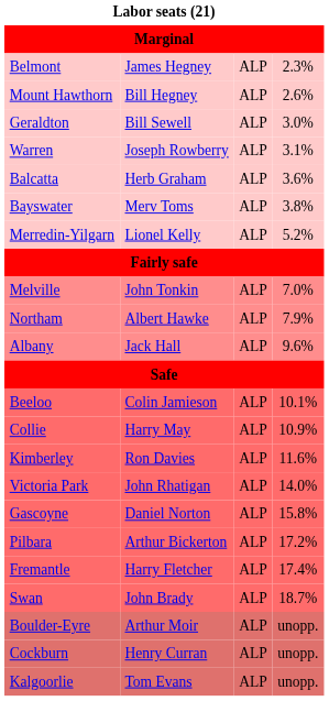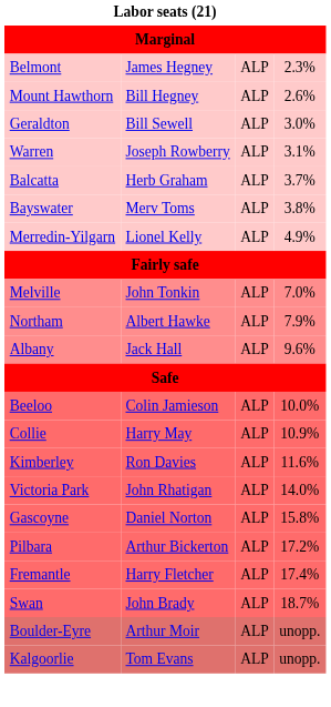 <table class="toccolours" cellpadding="5" cellspacing="0" style="float:left; margin-right:.5em; margin-top:.4em; font-size:90%;">
 <tr>
 <td COLSPAN=4 align="center"><strong>Labor seats (21)</strong></td>
 </tr>
 <tr>
 <td COLSPAN=4 align="center" bgcolor="red"><span><strong>Marginal</strong></span></td>
 </tr>
 <tr>
 <td align="left" bgcolor="FFCACA"><a href='#'>Belmont</a></td>
 <td align="left" bgcolor="FFCACA"><a href='#'>James Hegney</a></td>
 <td align="left" bgcolor="FFCACA">ALP</td>
 <td align="center" bgcolor="FFCACA">2.3%</td>
 </tr>
 <tr>
 <td align="left" bgcolor="FFCACA"><a href='#'>Mount Hawthorn</a></td>
 <td align="left" bgcolor="FFCACA"><a href='#'>Bill Hegney</a></td>
 <td align="left" bgcolor="FFCACA">ALP</td>
 <td align="center" bgcolor="FFCACA">2.6%</td>
 </tr>
 <tr>
 <td align="left" bgcolor="FFCACA"><a href='#'>Geraldton</a></td>
 <td align="left" bgcolor="FFCACA"><a href='#'>Bill Sewell</a></td>
 <td align="left" bgcolor="FFCACA">ALP</td>
 <td align="center" bgcolor="FFCACA">3.0%</td>
 </tr>
 <tr>
 <td align="left" bgcolor="FFCACA"><a href='#'>Warren</a></td>
 <td align="left" bgcolor="FFCACA"><a href='#'>Joseph Rowberry</a></td>
 <td align="left" bgcolor="FFCACA">ALP</td>
 <td align="center" bgcolor="FFCACA">3.1%</td>
 </tr>
 <tr>
 <td align="left" bgcolor="FFCACA"><a href='#'>Balcatta</a></td>
 <td align="left" bgcolor="FFCACA"><a href='#'>Herb Graham</a></td>
 <td align="left" bgcolor="FFCACA">ALP</td>
-<td align="center" bgcolor="FFCACA">3.6%</td>
+<td align="center" bgcolor="FFCACA">3.7%</td>
 </tr>
 <tr>
 <td align="left" bgcolor="FFCACA"><a href='#'>Bayswater</a></td>
 <td align="left" bgcolor="FFCACA"><a href='#'>Merv Toms</a></td>
 <td align="left" bgcolor="FFCACA">ALP</td>
 <td align="center" bgcolor="FFCACA">3.8%</td>
 </tr>
 <tr>
 <td align="left" bgcolor="FFCACA"><a href='#'>Merredin-Yilgarn</a></td>
 <td align="left" bgcolor="FFCACA"><a href='#'>Lionel Kelly</a></td>
 <td align="left" bgcolor="FFCACA">ALP</td>
-<td align="center" bgcolor="FFCACA">5.2%</td>
+<td align="center" bgcolor="FFCACA">4.9%</td>
 </tr>
 <tr>
 <td COLSPAN=4 align="center" bgcolor="red"><span><strong>Fairly safe</strong></span></td>
 </tr>
 <tr>
 <td align="left" bgcolor="FF8D8D"><a href='#'>Melville</a></td>
 <td align="left" bgcolor="FF8D8D"><a href='#'>John Tonkin</a></td>
 <td align="left" bgcolor="FF8D8D">ALP</td>
 <td align="center" bgcolor="FF8D8D">7.0%</td>
 </tr>
 <tr>
 <td align="left" bgcolor="FF8D8D"><a href='#'>Northam</a></td>
 <td align="left" bgcolor="FF8D8D"><a href='#'>Albert Hawke</a></td>
 <td align="left" bgcolor="FF8D8D">ALP</td>
 <td align="center" bgcolor="FF8D8D">7.9%</td>
 </tr>
 <tr>
 <td align="left" bgcolor="FF8D8D"><a href='#'>Albany</a></td>
 <td align="left" bgcolor="FF8D8D"><a href='#'>Jack Hall</a></td>
 <td align="left" bgcolor="FF8D8D">ALP</td>
 <td align="center" bgcolor="FF8D8D">9.6%</td>
 </tr>
 <tr>
 <td COLSPAN=4 align="center" bgcolor="red"><span><strong>Safe</strong></span></td>
 </tr>
 <tr>
 <td align="left" bgcolor="FF6B6B"><a href='#'>Beeloo</a></td>
 <td align="left" bgcolor="FF6B6B"><a href='#'>Colin Jamieson</a></td>
 <td align="left" bgcolor="FF6B6B">ALP</td>
-<td align="center" bgcolor="FF6B6B">10.1%</td>
+<td align="center" bgcolor="FF6B6B">10.0%</td>
 </tr>
 <tr>
 <td align="left" bgcolor="FF6B6B"><a href='#'>Collie</a></td>
 <td align="left" bgcolor="FF6B6B"><a href='#'>Harry May</a></td>
 <td align="left" bgcolor="FF6B6B">ALP</td>
 <td align="center" bgcolor="FF6B6B">10.9%</td>
 </tr>
 <tr>
 <td align="left" bgcolor="FF6B6B"><a href='#'>Kimberley</a></td>
 <td align="left" bgcolor="FF6B6B"><a href='#'>Ron Davies</a></td>
 <td align="left" bgcolor="FF6B6B">ALP</td>
 <td align="center" bgcolor="FF6B6B">11.6%</td>
 </tr>
 <tr>
 <td align="left" bgcolor="FF6B6B"><a href='#'>Victoria Park</a></td>
 <td align="left" bgcolor="FF6B6B"><a href='#'>John Rhatigan</a></td>
 <td align="left" bgcolor="FF6B6B">ALP</td>
 <td align="center" bgcolor="FF6B6B">14.0%</td>
 </tr>
 <tr>
 <td align="left" bgcolor="FF6B6B"><a href='#'>Gascoyne</a></td>
 <td align="left" bgcolor="FF6B6B"><a href='#'>Daniel Norton</a></td>
 <td align="left" bgcolor="FF6B6B">ALP</td>
 <td align="center" bgcolor="FF6B6B">15.8%</td>
 </tr>
 <tr>
 <td align="left" bgcolor="FF6B6B"><a href='#'>Pilbara</a></td>
 <td align="left" bgcolor="FF6B6B"><a href='#'>Arthur Bickerton</a></td>
 <td align="left" bgcolor="FF6B6B">ALP</td>
 <td align="center" bgcolor="FF6B6B">17.2%</td>
 </tr>
 <tr>
 <td align="left" bgcolor="FF6B6B"><a href='#'>Fremantle</a></td>
 <td align="left" bgcolor="FF6B6B"><a href='#'>Harry Fletcher</a></td>
 <td align="left" bgcolor="FF6B6B">ALP</td>
 <td align="center" bgcolor="FF6B6B">17.4%</td>
 </tr>
 <tr>
 <td align="left" bgcolor="FF6B6B"><a href='#'>Swan</a></td>
 <td align="left" bgcolor="FF6B6B"><a href='#'>John Brady</a></td>
 <td align="left" bgcolor="FF6B6B">ALP</td>
 <td align="center" bgcolor="FF6B6B">18.7%</td>
 </tr>
 <tr>
 <td align="left" bgcolor="DF716D"><a href='#'>Boulder-Eyre</a></td>
 <td align="left" bgcolor="DF716D"><a href='#'>Arthur Moir</a></td>
 <td align="left" bgcolor="DF716D">ALP</td>
 <td align="center" bgcolor="DF716D">unopp.</td>
 </tr>
 <tr>
-<td align="left" bgcolor="DF716D"><a href='#'>Cockburn</a></td>
-<td align="left" bgcolor="DF716D"><a href='#'>Henry Curran</a></td>
-<td align="left" bgcolor="DF716D">ALP</td>
-<td align="center" bgcolor="DF716D">unopp.</td>
-</tr>
-<tr>
 <td align="left" bgcolor="DF716D"><a href='#'>Kalgoorlie</a></td>
 <td align="left" bgcolor="DF716D"><a href='#'>Tom Evans</a></td>
 <td align="left" bgcolor="DF716D">ALP</td>
 <td align="center" bgcolor="DF716D">unopp.</td>
 </tr>
 <tr>
 </tr>
 </table>
